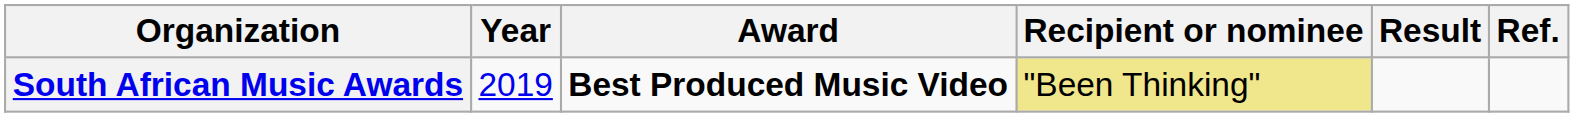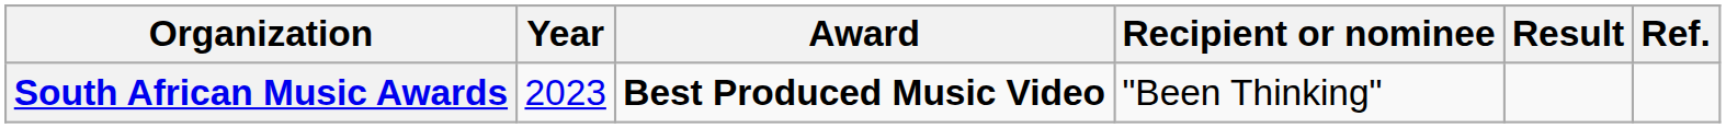 <table class="wikitable sortable plainrowheaders">
 <tr>
 <th>Organization</th>
 <th>Year</th>
 <th>Award</th>
 <th>Recipient or nominee</th>
 <th>Result</th>
 <th>Ref.</th>
 </tr>
 <tr>
 <th scope="row"><a href='#'>South African Music Awards</a></th>
-<td><a href='#'>2019</a></td>
+<td><a href='#'>2023</a></td>
 <td><strong>Best Produced Music Video</strong></td>
-<td style="background: khaki;">"Been Thinking"</td>
+<td>"Been Thinking"</td>
 <td></td>
 <td style="text-align:center;"></td>
 </tr>
 </table>
